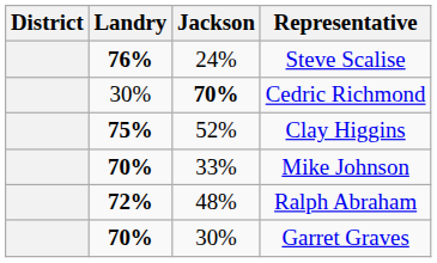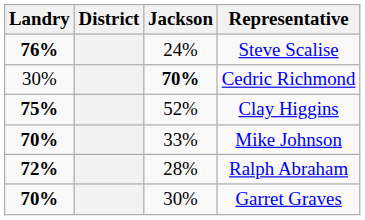 <table class=wikitable>
 <tr>
+<th>Landry</th>
 <th>District</th>
-<th>Landry</th>
 <th>Jackson</th>
 <th>Representative</th>
 </tr>
 <tr align=center>
+<td><strong>76%</strong></td>
 <th></th>
-<td><strong>76%</strong></td>
 <td>24%</td>
 <td><a href='#'>Steve Scalise</a></td>
 </tr>
 <tr align=center>
+<td>30%</td>
 <th></th>
-<td>30%</td>
 <td><strong>70%</strong></td>
 <td><a href='#'>Cedric Richmond</a></td>
 </tr>
 <tr align=center>
+<td><strong>75%</strong></td>
 <th></th>
-<td><strong>75%</strong></td>
 <td>52%</td>
 <td><a href='#'>Clay Higgins</a></td>
 </tr>
 <tr align=center>
+<td><strong>70%</strong></td>
 <th></th>
-<td><strong>70%</strong></td>
 <td>33%</td>
 <td><a href='#'>Mike Johnson</a></td>
 </tr>
 <tr align=center>
+<td><strong>72%</strong></td>
 <th></th>
-<td><strong>72%</strong></td>
-<td>48%</td>
+<td>28%</td>
 <td><a href='#'>Ralph Abraham</a></td>
 </tr>
 <tr align=center>
+<td><strong>70%</strong></td>
 <th></th>
-<td><strong>70%</strong></td>
 <td>30%</td>
 <td><a href='#'>Garret Graves</a></td>
 </tr>
 </table>
